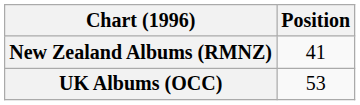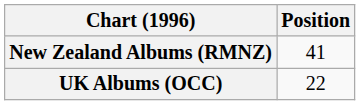 <table class="wikitable plainrowheaders" style="text-align:center">
 <tr>
 <th>Chart (1996)</th>
 <th>Position</th>
 </tr>
 <tr>
 <th scope="row">New Zealand Albums (RMNZ)</th>
 <td>41</td>
 </tr>
 <tr>
 <th scope="row">UK Albums (OCC)</th>
-<td>53</td>
+<td>22</td>
 </tr>
 </table>
